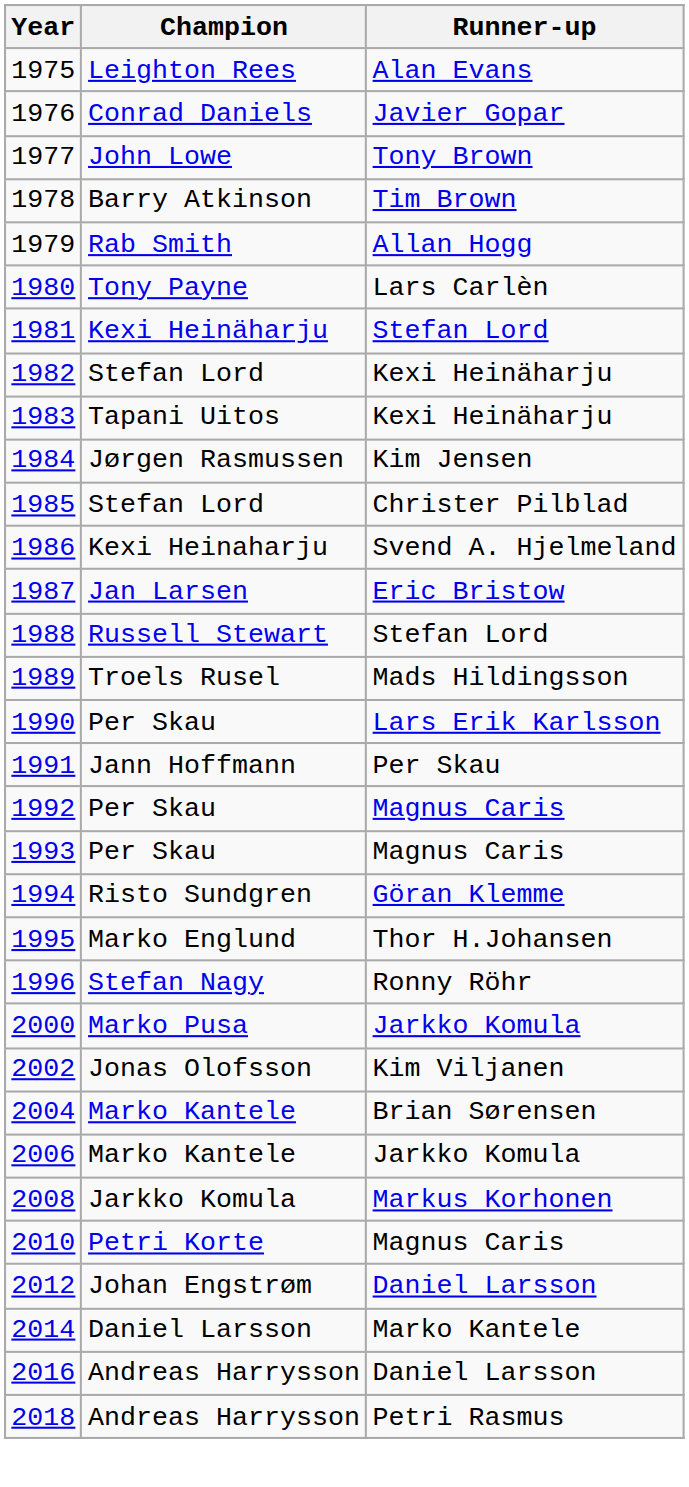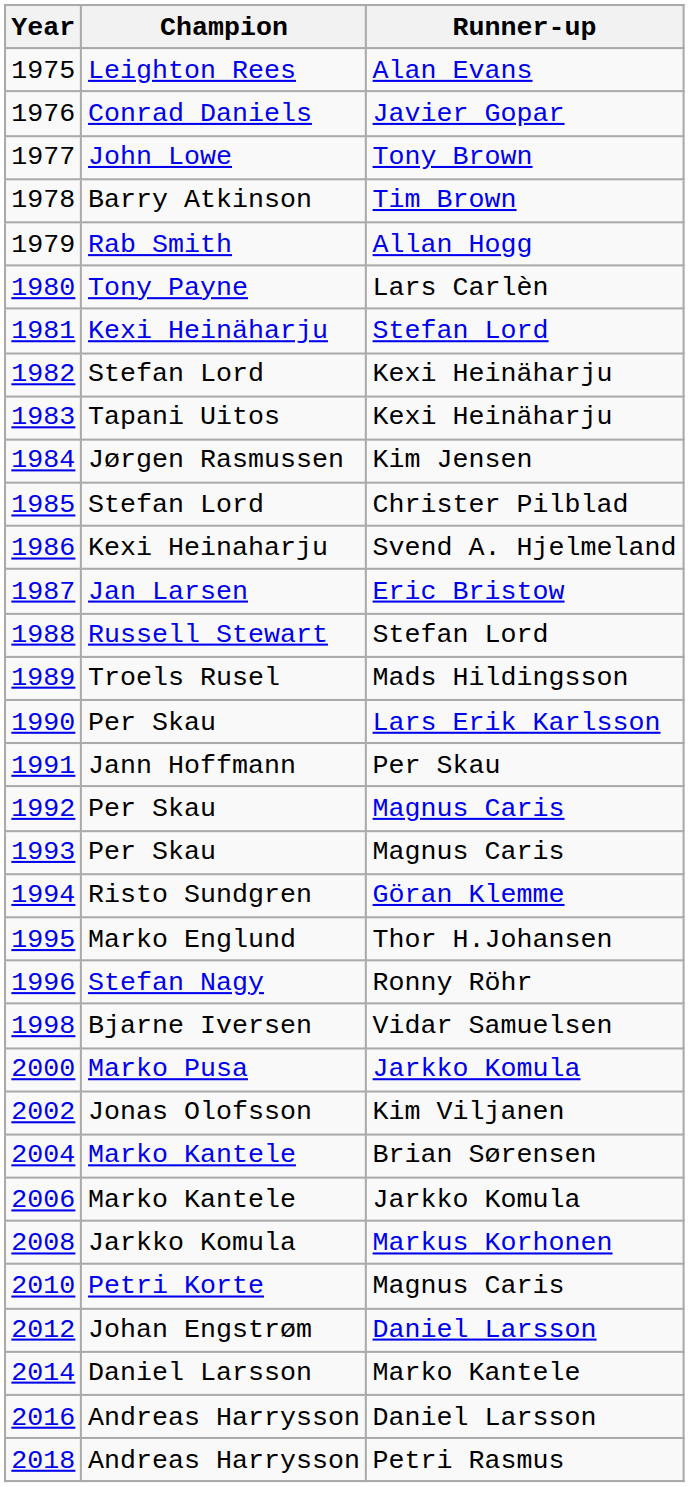 <table class="wikitable">
 <tr>
 <th>Year</th>
 <th>Champion</th>
 <th>Runner-up</th>
 </tr>
 <tr>
 <td>1975</td>
 <td> <a href='#'>Leighton Rees</a></td>
 <td> <a href='#'>Alan Evans</a></td>
 </tr>
 <tr>
 <td>1976</td>
 <td> <a href='#'>Conrad Daniels</a></td>
 <td> <a href='#'>Javier Gopar</a></td>
 </tr>
 <tr>
 <td>1977</td>
 <td> <a href='#'>John Lowe</a></td>
 <td> <a href='#'>Tony Brown</a></td>
 </tr>
 <tr>
 <td>1978</td>
 <td> Barry Atkinson</td>
 <td> <a href='#'>Tim Brown</a></td>
 </tr>
 <tr>
 <td>1979</td>
 <td> <a href='#'>Rab Smith</a></td>
 <td> <a href='#'>Allan Hogg</a></td>
 </tr>
 <tr>
 <td><a href='#'>1980</a></td>
 <td> <a href='#'>Tony Payne</a></td>
 <td> Lars Carlèn</td>
 </tr>
 <tr>
 <td><a href='#'>1981</a></td>
 <td> <a href='#'>Kexi Heinäharju</a></td>
 <td> <a href='#'>Stefan Lord</a></td>
 </tr>
 <tr>
 <td><a href='#'>1982</a></td>
 <td> Stefan Lord</td>
 <td> Kexi Heinäharju</td>
 </tr>
 <tr>
 <td><a href='#'>1983</a></td>
 <td> Tapani Uitos</td>
 <td> Kexi Heinäharju</td>
 </tr>
 <tr>
 <td><a href='#'>1984</a></td>
 <td> Jørgen Rasmussen</td>
 <td> Kim Jensen</td>
 </tr>
 <tr>
 <td><a href='#'>1985</a></td>
 <td> Stefan Lord</td>
 <td> Christer Pilblad</td>
 </tr>
 <tr>
 <td><a href='#'>1986</a></td>
 <td> Kexi Heinaharju</td>
 <td> Svend A. Hjelmeland</td>
 </tr>
 <tr>
 <td><a href='#'>1987</a></td>
 <td> <a href='#'>Jan Larsen</a></td>
 <td> <a href='#'>Eric Bristow</a></td>
 </tr>
 <tr>
 <td><a href='#'>1988</a></td>
 <td> <a href='#'>Russell Stewart</a></td>
 <td> Stefan Lord</td>
 </tr>
 <tr>
 <td><a href='#'>1989</a></td>
 <td> Troels Rusel</td>
 <td> Mads Hildingsson</td>
 </tr>
 <tr>
 <td><a href='#'>1990</a></td>
 <td> Per Skau</td>
 <td> <a href='#'>Lars Erik Karlsson</a></td>
 </tr>
 <tr>
 <td><a href='#'>1991</a></td>
 <td> Jann Hoffmann</td>
 <td> Per Skau</td>
 </tr>
 <tr>
 <td><a href='#'>1992</a></td>
 <td> Per Skau</td>
 <td> <a href='#'>Magnus Caris</a></td>
 </tr>
 <tr>
 <td><a href='#'>1993</a></td>
 <td> Per Skau</td>
 <td> Magnus Caris</td>
 </tr>
 <tr>
 <td><a href='#'>1994</a></td>
 <td> Risto Sundgren</td>
 <td> <a href='#'>Göran Klemme</a></td>
 </tr>
 <tr>
 <td><a href='#'>1995</a></td>
 <td> Marko Englund</td>
 <td> Thor H.Johansen</td>
 </tr>
 <tr>
 <td><a href='#'>1996</a></td>
 <td> <a href='#'>Stefan Nagy</a></td>
 <td> Ronny Röhr</td>
 </tr>
 <tr>
+<td><a href='#'>1998</a></td>
+<td> Bjarne Iversen</td>
+<td> Vidar Samuelsen</td>
+</tr>
+<tr>
 <td><a href='#'>2000</a></td>
 <td> <a href='#'>Marko Pusa</a></td>
 <td> <a href='#'>Jarkko Komula</a></td>
 </tr>
 <tr>
 <td><a href='#'>2002</a></td>
 <td> Jonas Olofsson</td>
 <td> Kim Viljanen</td>
 </tr>
 <tr>
 <td><a href='#'>2004</a></td>
 <td> <a href='#'>Marko Kantele</a></td>
 <td> Brian Sørensen</td>
 </tr>
 <tr>
 <td><a href='#'>2006</a></td>
 <td> Marko Kantele</td>
 <td> Jarkko Komula</td>
 </tr>
 <tr>
 <td><a href='#'>2008</a></td>
 <td> Jarkko Komula</td>
 <td> <a href='#'>Markus Korhonen</a></td>
 </tr>
 <tr>
 <td><a href='#'>2010</a></td>
 <td> <a href='#'>Petri Korte</a></td>
 <td> Magnus Caris</td>
 </tr>
 <tr>
 <td><a href='#'>2012</a></td>
 <td> Johan Engstrøm</td>
 <td> <a href='#'>Daniel Larsson</a></td>
 </tr>
 <tr>
 <td><a href='#'>2014</a></td>
 <td> Daniel Larsson</td>
 <td> Marko Kantele</td>
 </tr>
 <tr>
 <td><a href='#'>2016</a></td>
 <td> Andreas Harrysson</td>
 <td> Daniel Larsson</td>
 </tr>
 <tr>
 <td><a href='#'>2018</a></td>
 <td> Andreas Harrysson</td>
 <td> Petri Rasmus</td>
 </tr>
 <tr>
 </tr>
 </table>
